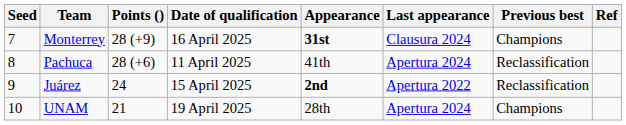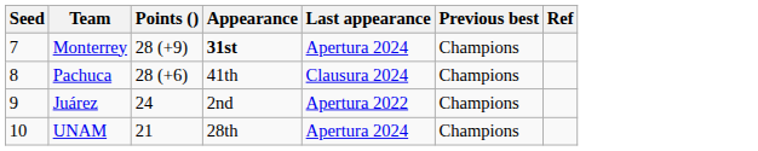 <table class="wikitable sortable">
 <tr>
 <th>Seed</th>
 <th>Team</th>
 <th>Points ()</th>
-<th>Date of qualification</th>
 <th>Appearance</th>
 <th>Last appearance</th>
 <th>Previous best </th>
 <th>Ref</th>
 </tr>
 <tr>
 <td>7</td>
 <td><a href='#'>Monterrey</a></td>
 <td>28 (+9)</td>
-<td>16 April 2025</td>
 <td><strong>31st</strong></td>
-<td rowspan="1"><a href='#'>Clausura 2024</a></td>
+<td rowspan="1"><a href='#'>Apertura 2024</a></td>
 <td>Champions </td>
 <td></td>
 </tr>
 <tr>
 <td>8</td>
 <td><a href='#'>Pachuca</a></td>
 <td>28 (+6)</td>
-<td>11 April 2025</td>
 <td>41th</td>
-<td rowspan="1"><a href='#'>Apertura 2024</a></td>
-<td>Reclassification </td>
+<td rowspan="1"><a href='#'>Clausura 2024</a></td>
+<td>Champions </td>
 <td></td>
 </tr>
 <tr>
 <td>9</td>
 <td><a href='#'>Juárez</a></td>
 <td>24</td>
-<td>15 April 2025</td>
-<td><strong>2nd</strong></td>
+<td>2nd</td>
 <td rowspan="1"><a href='#'>Apertura 2022</a></td>
-<td>Reclassification </td>
+<td>Champions </td>
 <td></td>
 </tr>
 <tr>
 <td>10</td>
 <td><a href='#'>UNAM</a></td>
 <td>21</td>
-<td>19 April 2025</td>
 <td>28th</td>
 <td rowspan="1"><a href='#'>Apertura 2024</a></td>
 <td>Champions </td>
 <td></td>
 </tr>
 </table>
